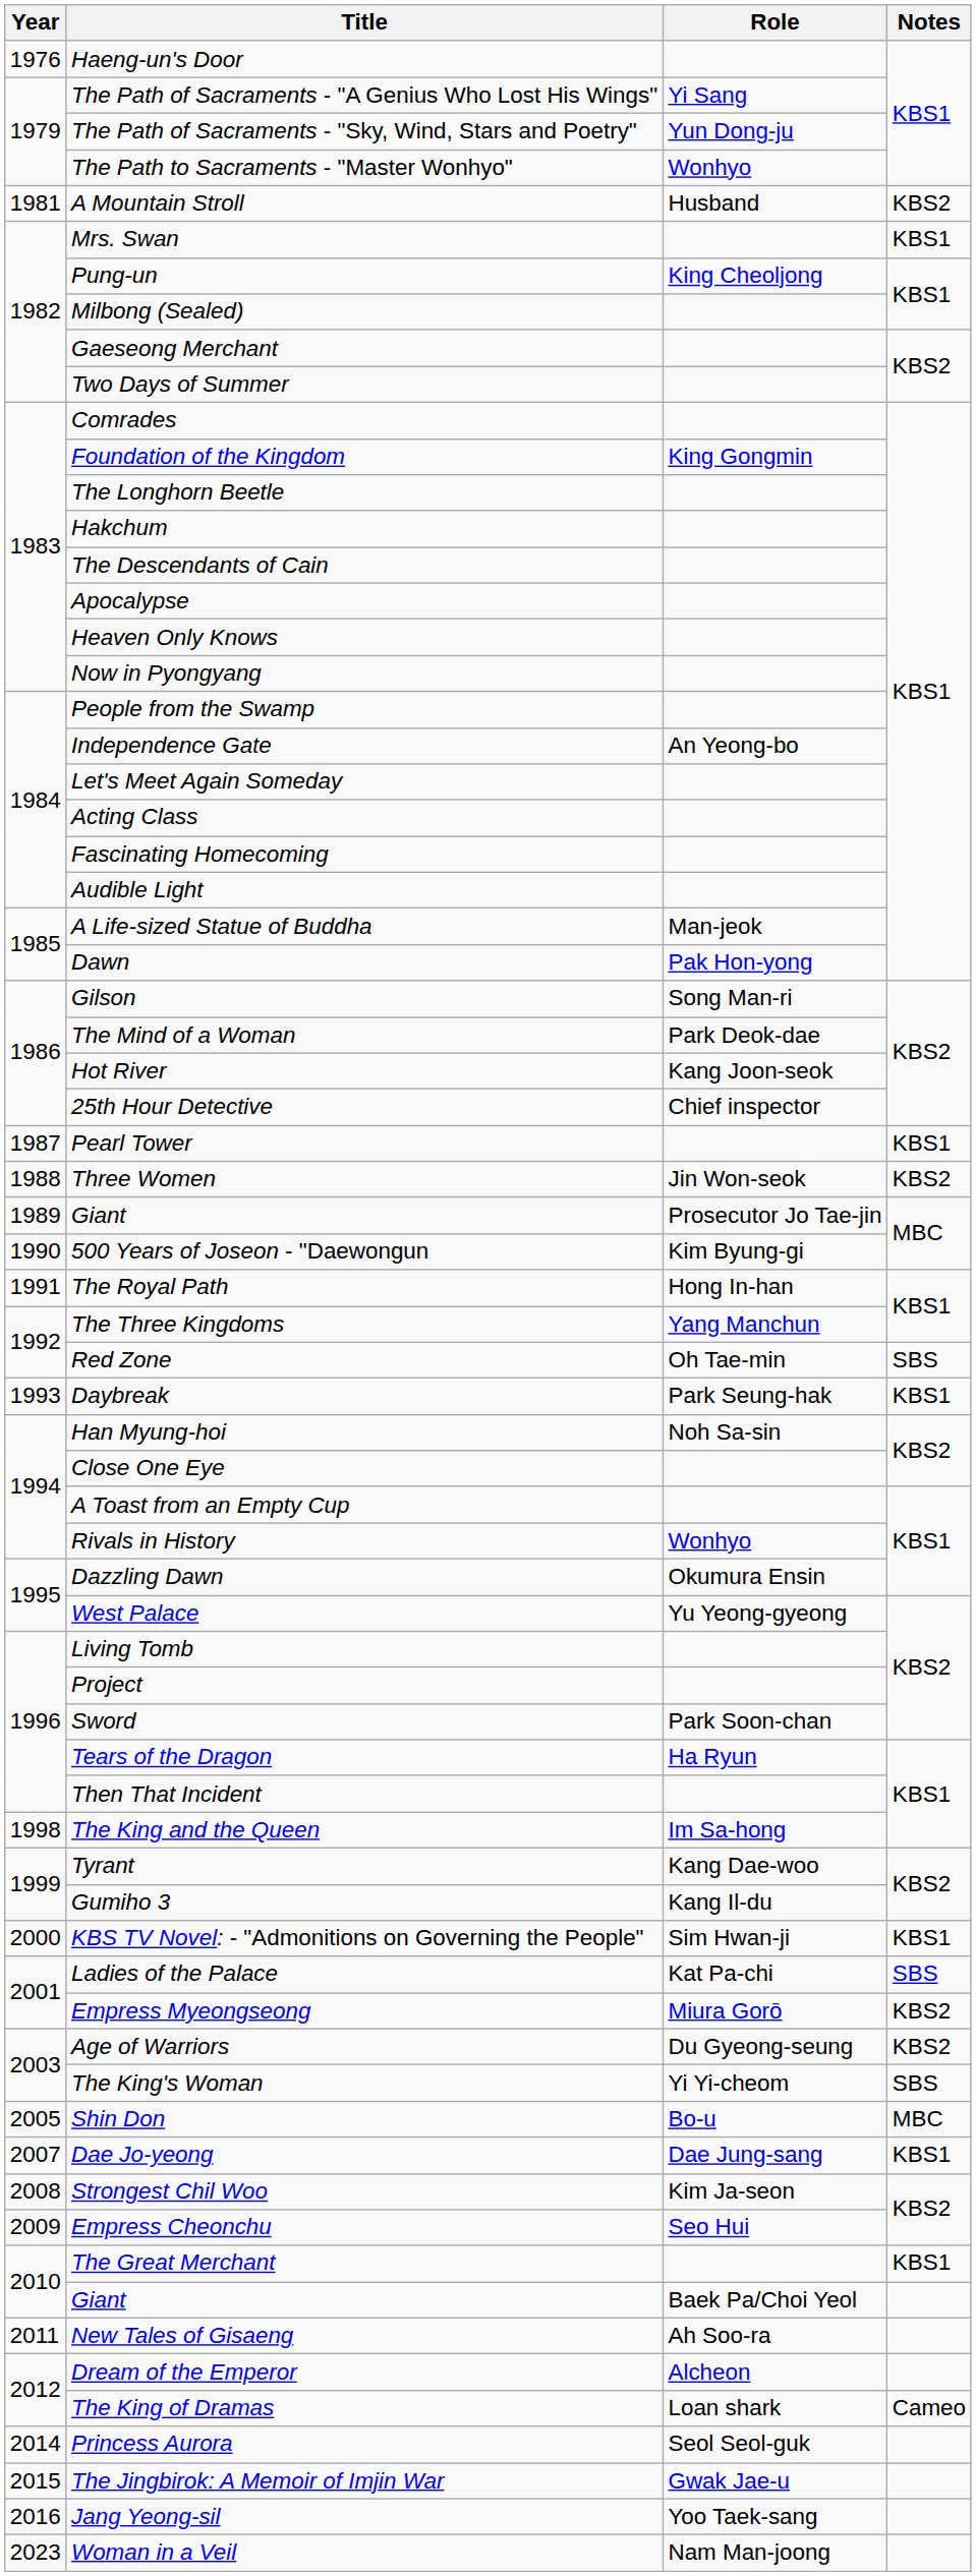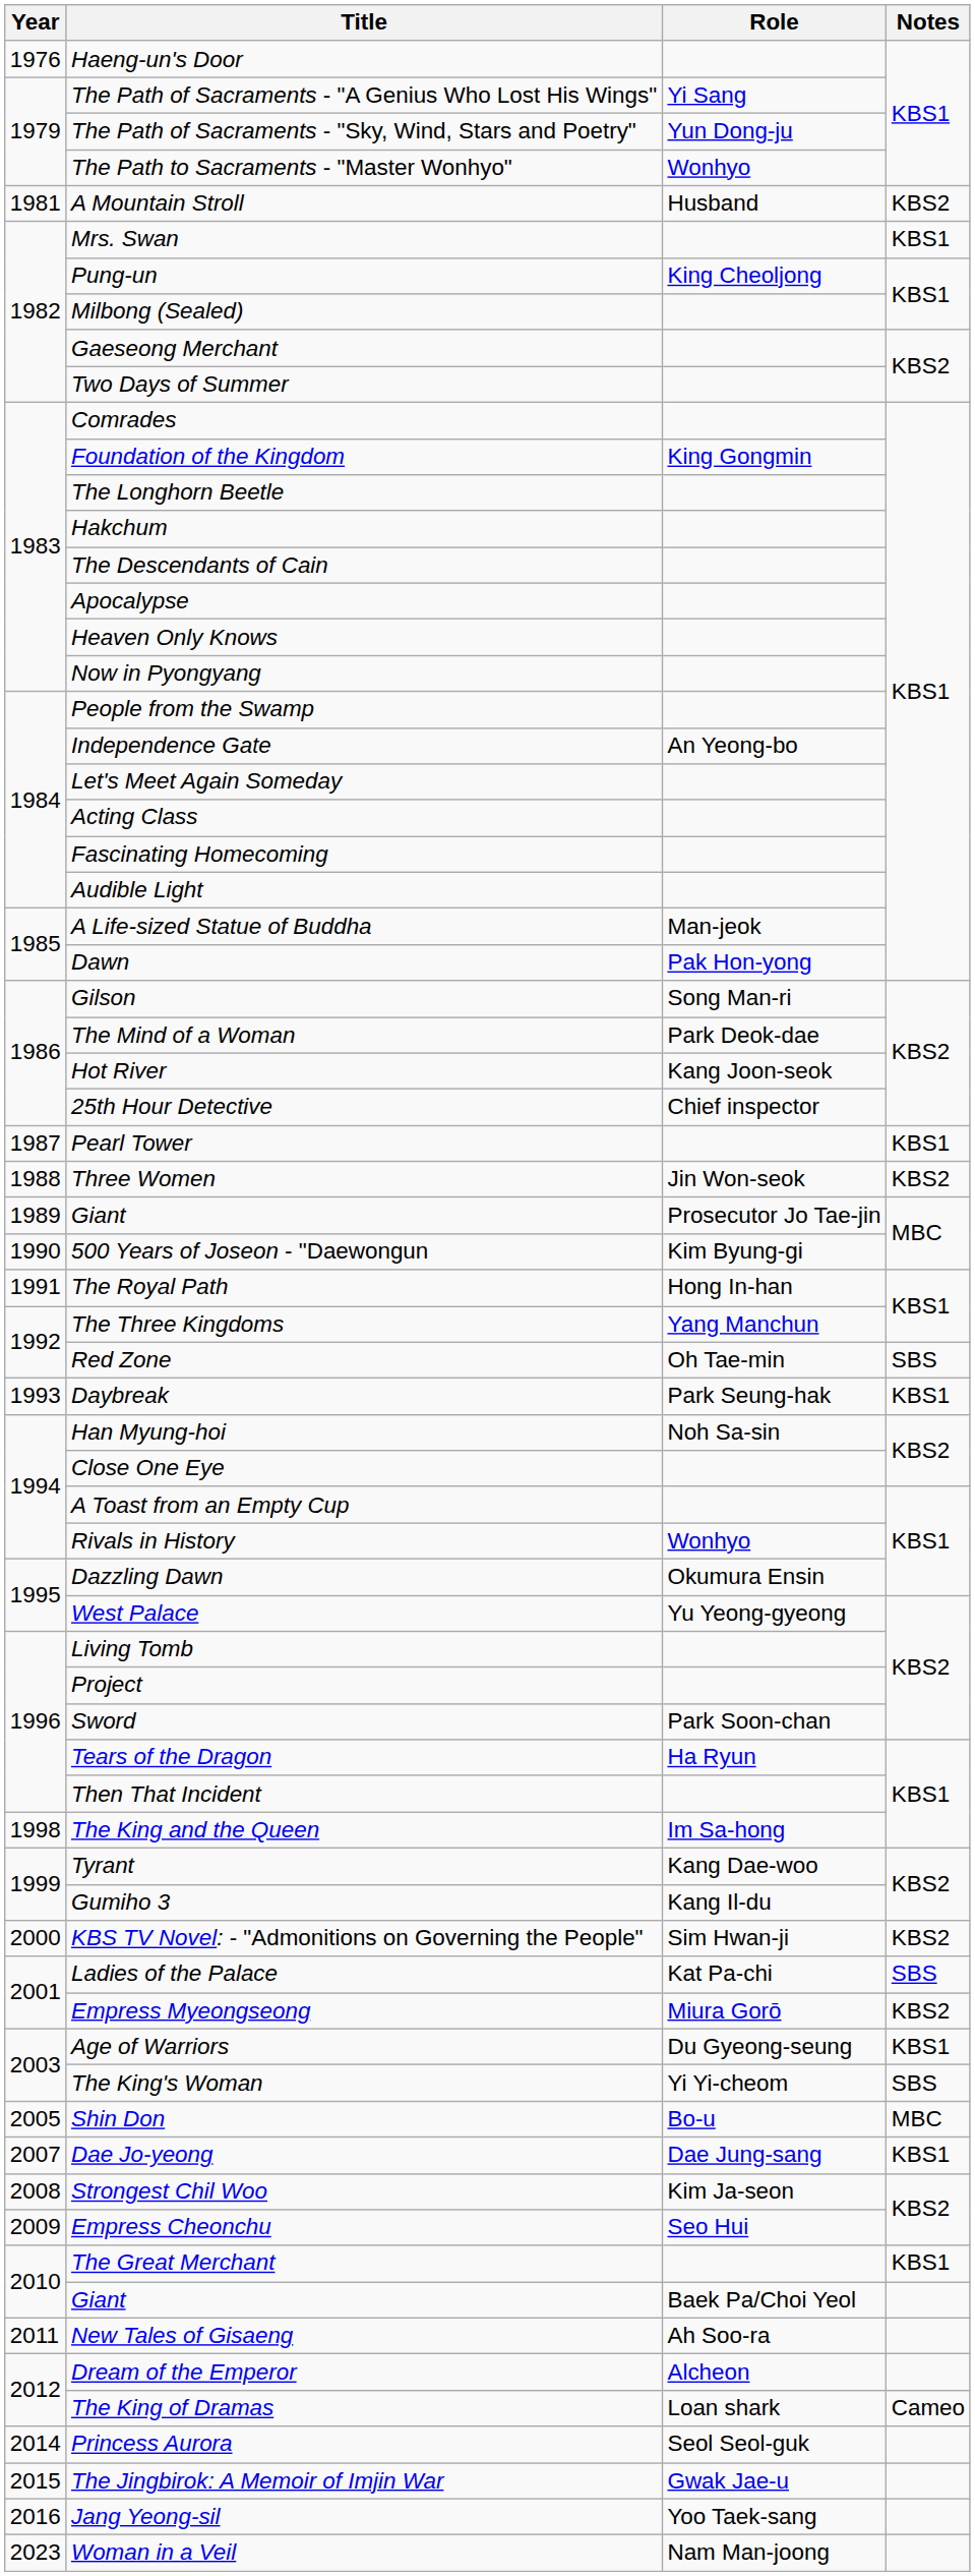 <table class="wikitable">
 <tr>
 <th>Year</th>
 <th>Title</th>
 <th>Role</th>
 <th>Notes</th>
 </tr>
 <tr>
 <td>1976</td>
 <td><em>Haeng-un's Door</em></td>
 <td></td>
 <td rowspan="4"><a href='#'>KBS1</a></td>
 </tr>
 <tr>
 <td rowspan=3>1979</td>
 <td><em>The Path of Sacraments</em> - "A Genius Who Lost His Wings"</td>
 <td><a href='#'>Yi Sang</a></td>
 </tr>
 <tr>
 <td><em>The Path of Sacraments</em> - "Sky, Wind, Stars and Poetry"</td>
 <td><a href='#'>Yun Dong-ju</a></td>
 </tr>
 <tr>
 <td><em>The Path to Sacraments</em> - "Master Wonhyo"</td>
 <td><a href='#'>Wonhyo</a></td>
 </tr>
 <tr>
 <td>1981</td>
 <td><em>A Mountain Stroll</em></td>
 <td>Husband</td>
 <td>KBS2</td>
 </tr>
 <tr>
 <td rowspan=5>1982</td>
 <td><em>Mrs. Swan</em></td>
 <td></td>
 <td>KBS1</td>
 </tr>
 <tr>
 <td><em>Pung-un</em></td>
 <td><a href='#'>King Cheoljong</a></td>
 <td rowspan="2">KBS1</td>
 </tr>
 <tr>
 <td><em>Milbong (Sealed)</em></td>
 <td></td>
 </tr>
 <tr>
 <td><em>Gaeseong Merchant</em></td>
 <td></td>
 <td rowspan="2">KBS2</td>
 </tr>
 <tr>
 <td><em>Two Days of Summer</em></td>
 <td></td>
 </tr>
 <tr>
 <td rowspan=8>1983</td>
 <td><em>Comrades</em></td>
 <td></td>
 <td rowspan="16">KBS1</td>
 </tr>
 <tr>
 <td><em><a href='#'>Foundation of the Kingdom</a></em></td>
 <td><a href='#'>King Gongmin</a></td>
 </tr>
 <tr>
 <td><em>The Longhorn Beetle</em></td>
 <td></td>
 </tr>
 <tr>
 <td><em>Hakchum</em></td>
 <td></td>
 </tr>
 <tr>
 <td><em>The Descendants of Cain</em></td>
 <td></td>
 </tr>
 <tr>
 <td><em>Apocalypse</em></td>
 <td></td>
 </tr>
 <tr>
 <td><em>Heaven Only Knows</em></td>
 <td></td>
 </tr>
 <tr>
 <td><em>Now in Pyongyang</em></td>
 <td></td>
 </tr>
 <tr>
 <td rowspan=6>1984</td>
 <td><em>People from the Swamp</em></td>
 <td></td>
 </tr>
 <tr>
 <td><em>Independence Gate</em></td>
 <td>An Yeong-bo</td>
 </tr>
 <tr>
 <td><em>Let's Meet Again Someday</em></td>
 <td></td>
 </tr>
 <tr>
 <td><em>Acting Class</em></td>
 <td></td>
 </tr>
 <tr>
 <td><em>Fascinating Homecoming</em></td>
 <td></td>
 </tr>
 <tr>
 <td><em>Audible Light</em></td>
 <td></td>
 </tr>
 <tr>
 <td rowspan=2>1985</td>
 <td><em>A Life-sized Statue of Buddha</em></td>
 <td>Man-jeok</td>
 </tr>
 <tr>
 <td><em>Dawn</em></td>
 <td><a href='#'>Pak Hon-yong</a></td>
 </tr>
 <tr>
 <td rowspan=4>1986</td>
 <td><em>Gilson</em></td>
 <td>Song Man-ri</td>
 <td rowspan="4">KBS2</td>
 </tr>
 <tr>
 <td><em>The Mind of a Woman</em></td>
 <td>Park Deok-dae</td>
 </tr>
 <tr>
 <td><em>Hot River</em></td>
 <td>Kang Joon-seok</td>
 </tr>
 <tr>
 <td><em>25th Hour Detective</em></td>
 <td>Chief inspector</td>
 </tr>
 <tr>
 <td>1987</td>
 <td><em>Pearl Tower</em></td>
 <td></td>
 <td>KBS1</td>
 </tr>
 <tr>
 <td>1988</td>
 <td><em>Three Women</em></td>
 <td>Jin Won-seok</td>
 <td>KBS2</td>
 </tr>
 <tr>
 <td>1989</td>
 <td><em>Giant</em></td>
 <td>Prosecutor Jo Tae-jin</td>
 <td rowspan="2">MBC</td>
 </tr>
 <tr>
 <td>1990</td>
 <td><em>500 Years of Joseon</em> - "Daewongun</td>
 <td>Kim Byung-gi</td>
 </tr>
 <tr>
 <td>1991</td>
 <td><em>The Royal Path</em></td>
 <td>Hong In-han</td>
 <td rowspan="2">KBS1</td>
 </tr>
 <tr>
 <td rowspan=2>1992</td>
 <td><em>The Three Kingdoms</em></td>
 <td><a href='#'>Yang Manchun</a></td>
 </tr>
 <tr>
 <td><em>Red Zone</em></td>
 <td>Oh Tae-min</td>
 <td>SBS</td>
 </tr>
 <tr>
 <td>1993</td>
 <td><em>Daybreak</em></td>
 <td>Park Seung-hak</td>
 <td>KBS1</td>
 </tr>
 <tr>
 <td rowspan=4>1994</td>
 <td><em>Han Myung-hoi</em></td>
 <td>Noh Sa-sin</td>
 <td rowspan="2">KBS2</td>
 </tr>
 <tr>
 <td><em>Close One Eye</em></td>
 <td></td>
 </tr>
 <tr>
 <td><em>A Toast from an Empty Cup</em></td>
 <td></td>
 <td rowspan="3">KBS1</td>
 </tr>
 <tr>
 <td><em>Rivals in History</em></td>
 <td><a href='#'>Wonhyo</a></td>
 </tr>
 <tr>
 <td rowspan=2>1995</td>
 <td><em>Dazzling Dawn</em></td>
 <td>Okumura Ensin</td>
 </tr>
 <tr>
 <td><em><a href='#'>West Palace</a></em></td>
 <td>Yu Yeong-gyeong</td>
 <td rowspan="4">KBS2</td>
 </tr>
 <tr>
 <td rowspan=5>1996</td>
 <td><em>Living Tomb</em></td>
 <td></td>
 </tr>
 <tr>
 <td><em>Project</em></td>
 <td></td>
 </tr>
 <tr>
 <td><em>Sword</em></td>
 <td>Park Soon-chan</td>
 </tr>
 <tr>
 <td><em><a href='#'>Tears of the Dragon</a></em></td>
 <td><a href='#'>Ha Ryun</a></td>
 <td rowspan="3">KBS1</td>
 </tr>
 <tr>
 <td><em>Then That Incident</em></td>
 <td></td>
 </tr>
 <tr>
 <td>1998</td>
 <td><em><a href='#'>The King and the Queen</a></em></td>
 <td><a href='#'>Im Sa-hong</a></td>
 </tr>
 <tr>
 <td rowspan=2>1999</td>
 <td><em>Tyrant</em></td>
 <td>Kang Dae-woo</td>
 <td rowspan="2">KBS2</td>
 </tr>
 <tr>
 <td><em>Gumiho 3</em></td>
 <td>Kang Il-du</td>
 </tr>
 <tr>
 <td>2000</td>
 <td><em><a href='#'>KBS TV Novel</a>:</em> - "Admonitions on Governing the People"</td>
 <td>Sim Hwan-ji</td>
-<td>KBS1</td>
+<td>KBS2</td>
 </tr>
 <tr>
 <td rowspan=2>2001</td>
 <td><em>Ladies of the Palace</em></td>
 <td>Kat Pa-chi</td>
 <td><a href='#'>SBS</a></td>
 </tr>
 <tr>
 <td><em><a href='#'>Empress Myeongseong</a></em></td>
 <td><a href='#'>Miura Gorō</a></td>
 <td>KBS2</td>
 </tr>
 <tr>
 <td rowspan=2>2003</td>
 <td><em>Age of Warriors</em></td>
 <td>Du Gyeong-seung</td>
-<td>KBS2</td>
+<td>KBS1</td>
 </tr>
 <tr>
 <td><em>The King's Woman</em></td>
 <td>Yi Yi-cheom</td>
 <td>SBS</td>
 </tr>
 <tr>
 <td>2005</td>
 <td><em><a href='#'>Shin Don</a></em></td>
 <td><a href='#'>Bo-u</a></td>
 <td>MBC</td>
 </tr>
 <tr>
 <td>2007</td>
 <td><em><a href='#'>Dae Jo-yeong</a></em></td>
 <td><a href='#'>Dae Jung-sang</a></td>
 <td>KBS1</td>
 </tr>
 <tr>
 <td>2008</td>
 <td><em><a href='#'>Strongest Chil Woo</a></em></td>
 <td>Kim Ja-seon</td>
 <td rowspan="2">KBS2</td>
 </tr>
 <tr>
 <td>2009</td>
 <td><em><a href='#'>Empress Cheonchu</a></em></td>
 <td><a href='#'>Seo Hui</a></td>
 </tr>
 <tr>
 <td rowspan=2>2010</td>
 <td><em><a href='#'>The Great Merchant</a></em></td>
 <td></td>
 <td>KBS1</td>
 </tr>
 <tr>
 <td><em><a href='#'>Giant</a></em></td>
 <td>Baek Pa/Choi Yeol</td>
 <td></td>
 </tr>
 <tr>
 <td>2011</td>
 <td><em><a href='#'>New Tales of Gisaeng</a></em></td>
 <td>Ah Soo-ra</td>
 <td></td>
 </tr>
 <tr>
 <td rowspan=2>2012</td>
 <td><em><a href='#'>Dream of the Emperor</a></em></td>
 <td><a href='#'>Alcheon</a></td>
 <td></td>
 </tr>
 <tr>
 <td><em><a href='#'>The King of Dramas</a></em></td>
 <td>Loan shark</td>
 <td>Cameo</td>
 </tr>
 <tr>
 <td>2014</td>
 <td><em><a href='#'>Princess Aurora</a></em></td>
 <td>Seol Seol-guk</td>
 <td></td>
 </tr>
 <tr>
 <td>2015</td>
 <td><em><a href='#'>The Jingbirok: A Memoir of Imjin War</a></em></td>
 <td><a href='#'>Gwak Jae-u</a></td>
 <td></td>
 </tr>
 <tr>
 <td>2016</td>
 <td><em><a href='#'>Jang Yeong-sil</a></em></td>
 <td>Yoo Taek-sang</td>
 <td></td>
 </tr>
 <tr>
 <td>2023</td>
 <td><em><a href='#'>Woman in a Veil</a></em></td>
 <td>Nam Man-joong</td>
 <td></td>
 </tr>
 </table>
